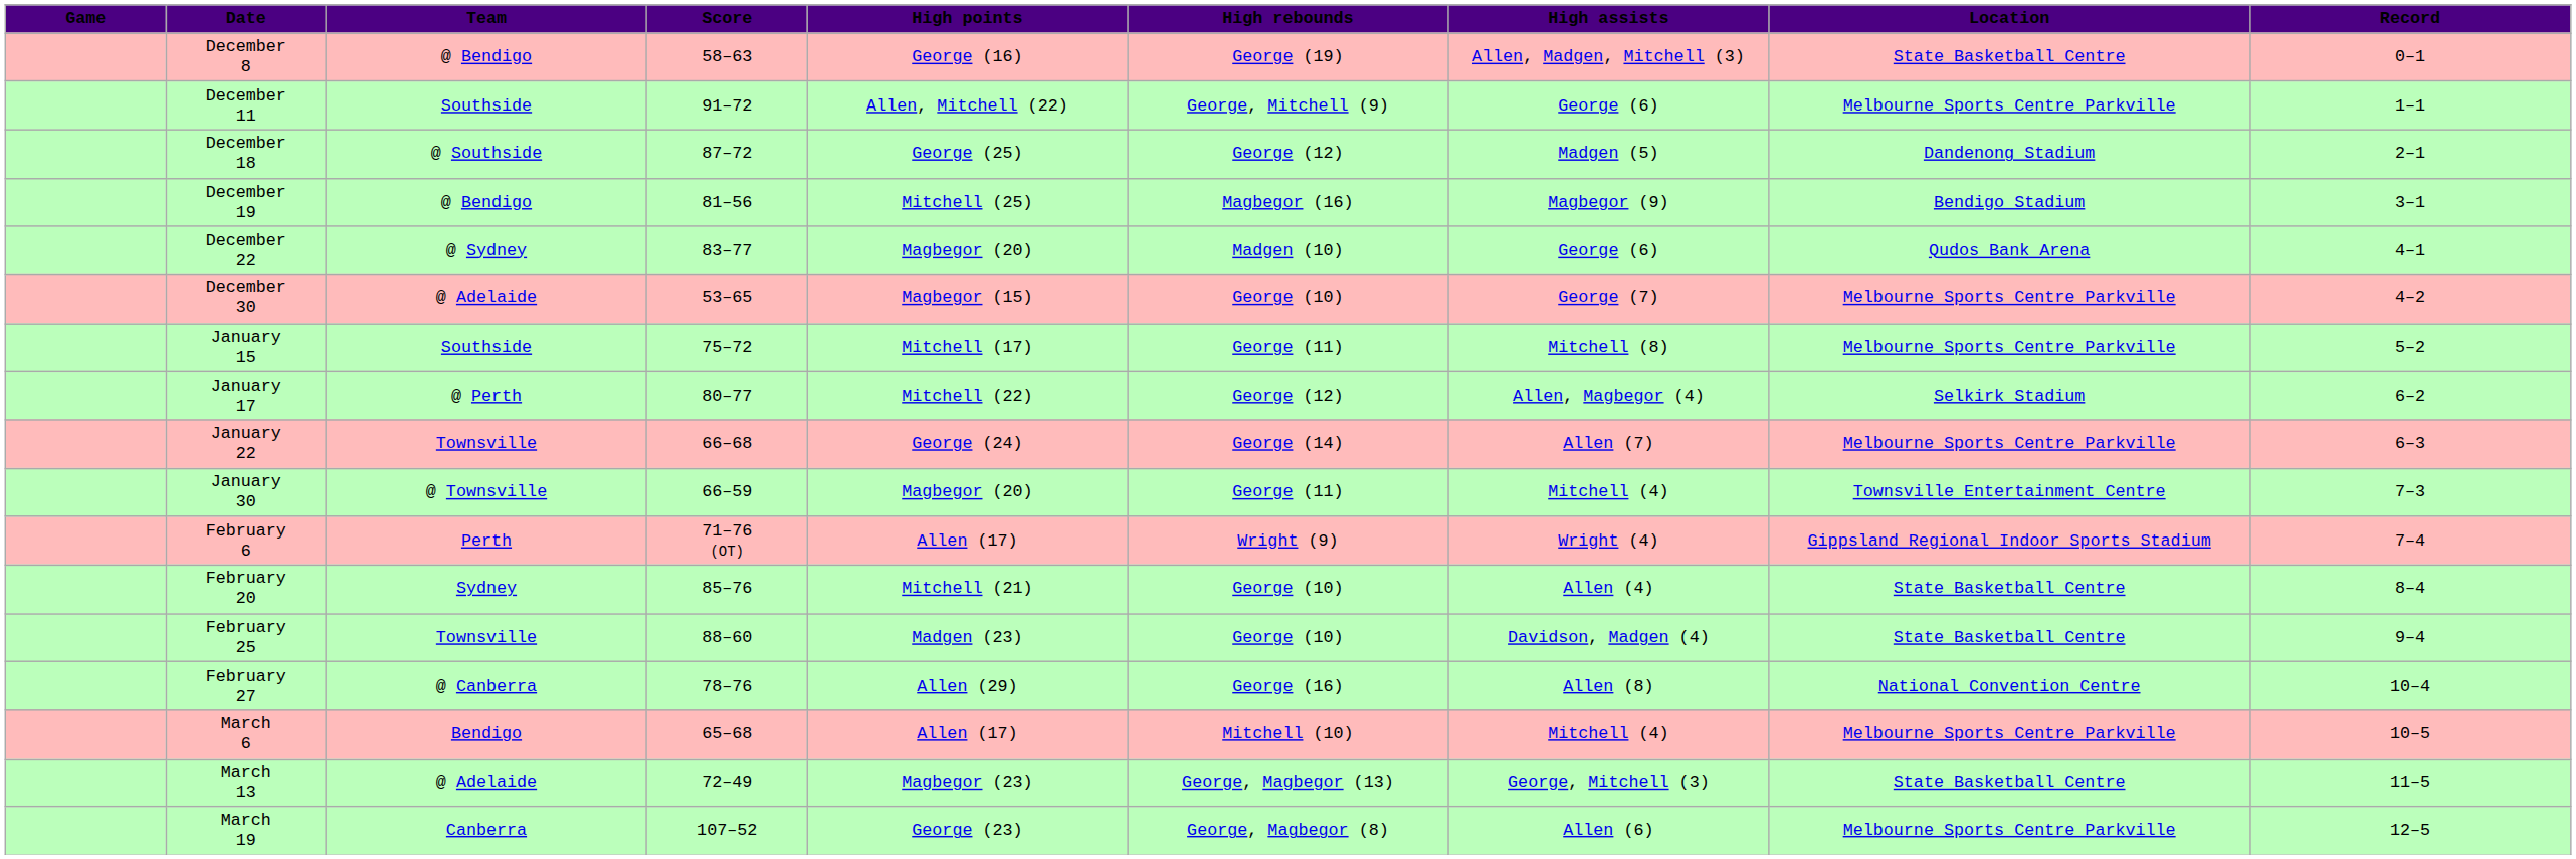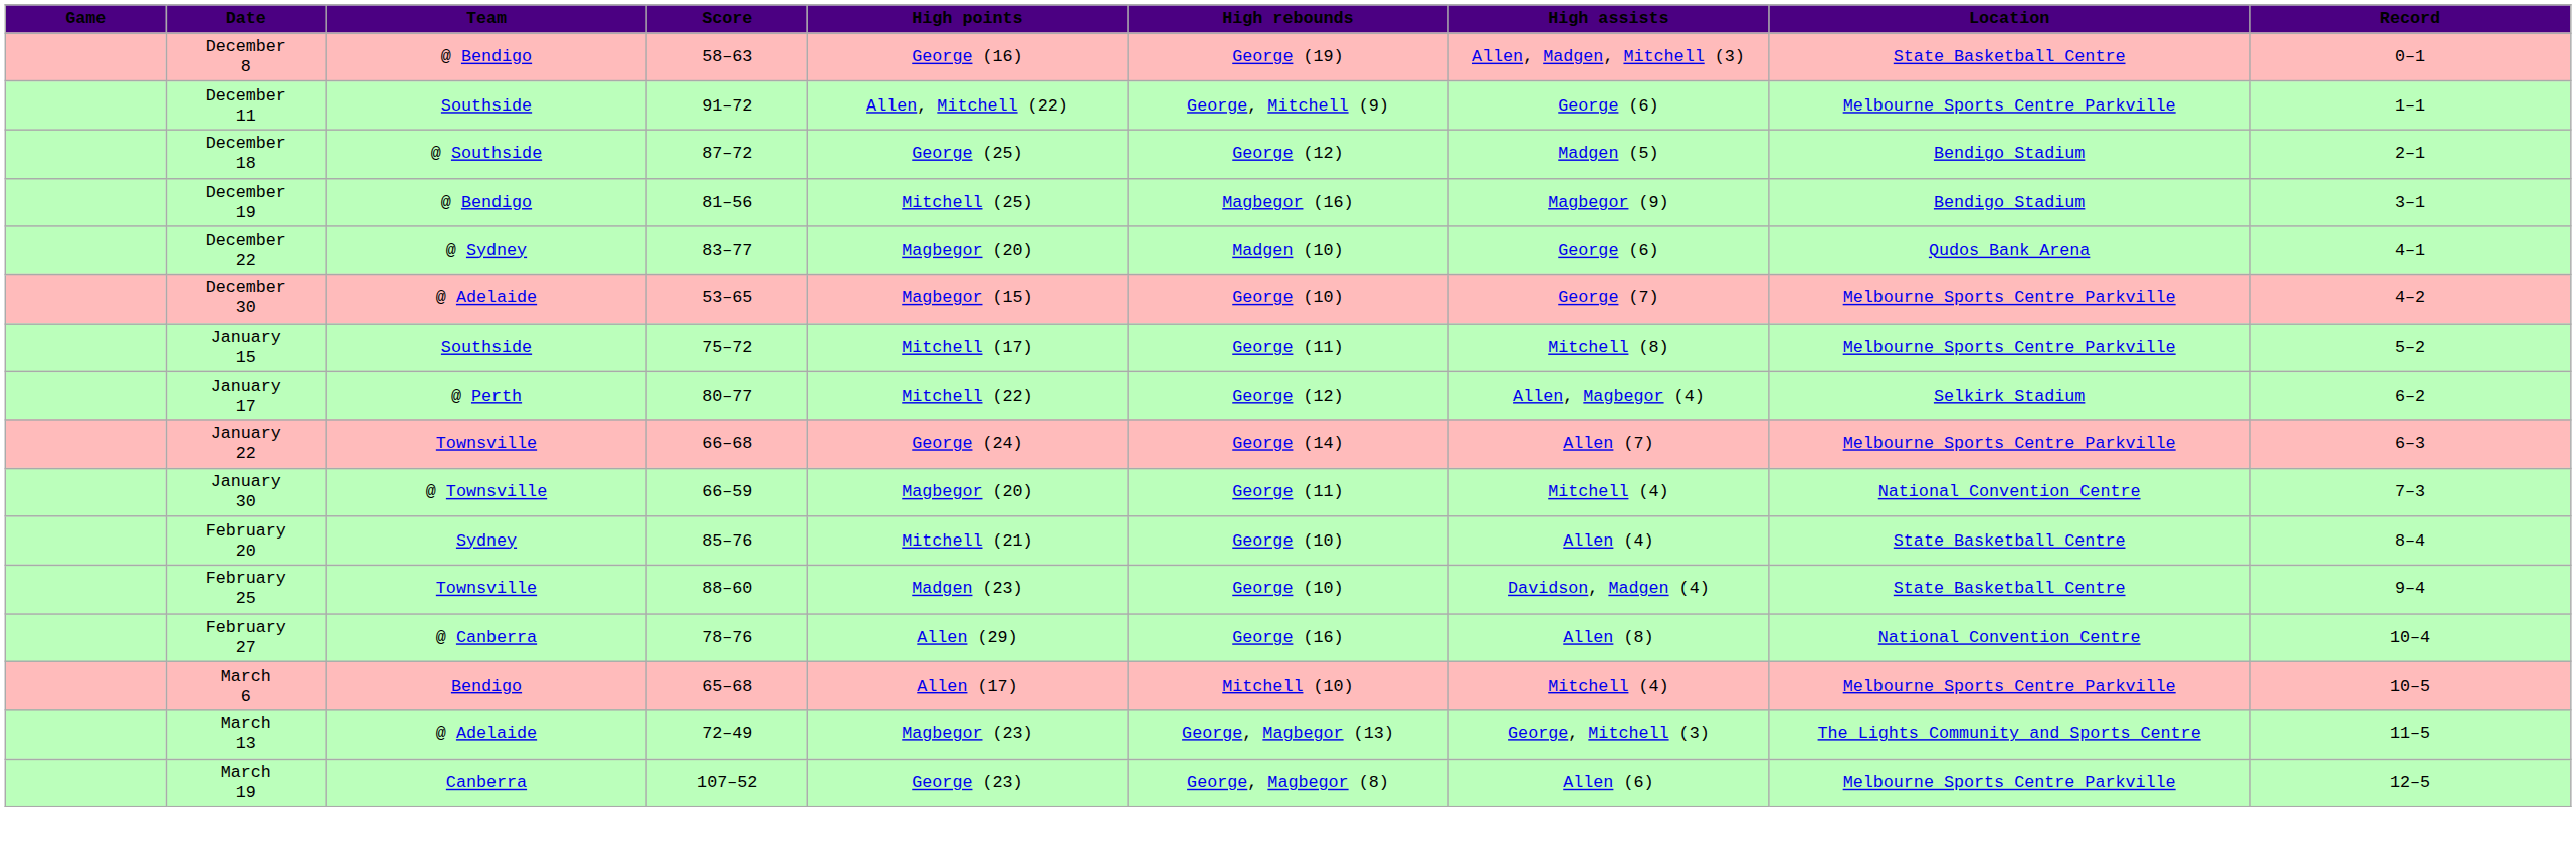 <table class="wikitable" style="font-size:90%; text-align: center; width: 90%; margin:1em auto;">
 <tr>
 <th style="background:indigo; width: 5%;"><span>Game</span></th>
 <th style="background:indigo; width: 5%;"><span>Date</span></th>
 <th style="background:indigo; width: 10%;"><span>Team</span></th>
 <th style="background:indigo; width: 5%;"><span>Score</span></th>
 <th style="background:indigo; width: 10%;"><span>High points</span></th>
 <th style="background:indigo; width: 10%;"><span>High rebounds</span></th>
 <th style="background:indigo; width: 10%;"><span>High assists</span></th>
 <th style="background:indigo; width: 15%;"><span>Location</span></th>
 <th style="background:indigo; width: 10%;"><span>Record</span></th>
 </tr>
 <tr style= "background:#fbb;">
 <td></td>
 <td>December <br> 8</td>
 <td>@ <a href='#'>Bendigo</a></td>
 <td>58–63</td>
 <td><a href='#'>George</a> (16)</td>
 <td><a href='#'>George</a> (19)</td>
 <td><a href='#'>Allen</a>, <a href='#'>Madgen</a>, <a href='#'>Mitchell</a> (3)</td>
 <td><a href='#'>State Basketball Centre</a></td>
 <td>0–1</td>
 </tr>
 <tr style= "background:#bfb;">
 <td></td>
 <td>December <br> 11</td>
 <td><a href='#'>Southside</a></td>
 <td>91–72</td>
 <td><a href='#'>Allen</a>, <a href='#'>Mitchell</a> (22)</td>
 <td><a href='#'>George</a>, <a href='#'>Mitchell</a> (9)</td>
 <td><a href='#'>George</a> (6)</td>
 <td><a href='#'>Melbourne Sports Centre Parkville</a></td>
 <td>1–1</td>
 </tr>
 <tr style= "background:#bfb;">
 <td></td>
 <td>December <br> 18</td>
 <td>@ <a href='#'>Southside</a></td>
 <td>87–72</td>
 <td><a href='#'>George</a> (25)</td>
 <td><a href='#'>George</a> (12)</td>
 <td><a href='#'>Madgen</a> (5)</td>
-<td><a href='#'>Dandenong Stadium</a></td>
+<td><a href='#'>Bendigo Stadium</a></td>
 <td>2–1</td>
 </tr>
 <tr style= "background:#bfb;">
 <td></td>
 <td>December <br> 19</td>
 <td>@ <a href='#'>Bendigo</a></td>
 <td>81–56</td>
 <td><a href='#'>Mitchell</a> (25)</td>
 <td><a href='#'>Magbegor</a> (16)</td>
 <td><a href='#'>Magbegor</a> (9)</td>
 <td><a href='#'>Bendigo Stadium</a></td>
 <td>3–1</td>
 </tr>
 <tr style= "background:#bfb;">
 <td></td>
 <td>December <br> 22</td>
 <td>@ <a href='#'>Sydney</a></td>
 <td>83–77</td>
 <td><a href='#'>Magbegor</a> (20)</td>
 <td><a href='#'>Madgen</a> (10)</td>
 <td><a href='#'>George</a> (6)</td>
 <td><a href='#'>Qudos Bank Arena</a></td>
 <td>4–1</td>
 </tr>
 <tr style= "background:#fbb;">
 <td></td>
 <td>December <br> 30</td>
 <td>@ <a href='#'>Adelaide</a></td>
 <td>53–65</td>
 <td><a href='#'>Magbegor</a> (15)</td>
 <td><a href='#'>George</a> (10)</td>
 <td><a href='#'>George</a> (7)</td>
 <td><a href='#'>Melbourne Sports Centre Parkville</a></td>
 <td>4–2</td>
 </tr>
 <tr style= "background:#bfb;">
 <td></td>
 <td>January <br> 15</td>
 <td><a href='#'>Southside</a></td>
 <td>75–72</td>
 <td><a href='#'>Mitchell</a> (17)</td>
 <td><a href='#'>George</a> (11)</td>
 <td><a href='#'>Mitchell</a> (8)</td>
 <td><a href='#'>Melbourne Sports Centre Parkville</a></td>
 <td>5–2</td>
 </tr>
 <tr style= "background:#bfb;">
 <td></td>
 <td>January <br> 17</td>
 <td>@ <a href='#'>Perth</a></td>
 <td>80–77</td>
 <td><a href='#'>Mitchell</a> (22)</td>
 <td><a href='#'>George</a> (12)</td>
 <td><a href='#'>Allen</a>, <a href='#'>Magbegor</a> (4)</td>
 <td><a href='#'>Selkirk Stadium</a></td>
 <td>6–2</td>
 </tr>
 <tr style= "background:#fbb;">
 <td></td>
 <td>January <br> 22</td>
 <td><a href='#'>Townsville</a></td>
 <td>66–68</td>
 <td><a href='#'>George</a> (24)</td>
 <td><a href='#'>George</a> (14)</td>
 <td><a href='#'>Allen</a> (7)</td>
 <td><a href='#'>Melbourne Sports Centre Parkville</a></td>
 <td>6–3</td>
 </tr>
 <tr style= "background:#bfb;">
 <td></td>
 <td>January <br> 30</td>
 <td>@ <a href='#'>Townsville</a></td>
 <td>66–59</td>
 <td><a href='#'>Magbegor</a> (20)</td>
 <td><a href='#'>George</a> (11)</td>
 <td><a href='#'>Mitchell</a> (4)</td>
-<td><a href='#'>Townsville Entertainment Centre</a></td>
+<td><a href='#'>National Convention Centre</a></td>
 <td>7–3</td>
-</tr>
-<tr style= "background:#fbb;">
-<td></td>
-<td>February <br> 6</td>
-<td><a href='#'>Perth</a></td>
-<td>71–76 <br><small>(OT)</small></td>
-<td><a href='#'>Allen</a> (17)</td>
-<td><a href='#'>Wright</a> (9)</td>
-<td><a href='#'>Wright</a> (4)</td>
-<td><a href='#'>Gippsland Regional Indoor Sports Stadium</a></td>
-<td>7–4</td>
 </tr>
 <tr style= "background:#bfb;">
 <td></td>
 <td>February <br> 20</td>
 <td><a href='#'>Sydney</a></td>
 <td>85–76</td>
 <td><a href='#'>Mitchell</a> (21)</td>
 <td><a href='#'>George</a> (10)</td>
 <td><a href='#'>Allen</a> (4)</td>
 <td><a href='#'>State Basketball Centre</a></td>
 <td>8–4</td>
 </tr>
 <tr style= "background:#bfb;">
 <td></td>
 <td>February <br> 25</td>
 <td><a href='#'>Townsville</a></td>
 <td>88–60</td>
 <td><a href='#'>Madgen</a> (23)</td>
 <td><a href='#'>George</a> (10)</td>
 <td><a href='#'>Davidson</a>, <a href='#'>Madgen</a> (4)</td>
 <td><a href='#'>State Basketball Centre</a></td>
 <td>9–4</td>
 </tr>
 <tr style= "background:#bfb;">
 <td></td>
 <td>February <br> 27</td>
 <td>@ <a href='#'>Canberra</a></td>
 <td>78–76</td>
 <td><a href='#'>Allen</a> (29)</td>
 <td><a href='#'>George</a> (16)</td>
 <td><a href='#'>Allen</a> (8)</td>
 <td><a href='#'>National Convention Centre</a></td>
 <td>10–4</td>
 </tr>
 <tr style= "background:#fbb;">
 <td></td>
 <td>March <br> 6</td>
 <td><a href='#'>Bendigo</a></td>
 <td>65–68</td>
 <td><a href='#'>Allen</a> (17)</td>
 <td><a href='#'>Mitchell</a> (10)</td>
 <td><a href='#'>Mitchell</a> (4)</td>
 <td><a href='#'>Melbourne Sports Centre Parkville</a></td>
 <td>10–5</td>
 </tr>
 <tr style= "background:#bfb;">
 <td></td>
 <td>March <br> 13</td>
 <td>@ <a href='#'>Adelaide</a></td>
 <td>72–49</td>
 <td><a href='#'>Magbegor</a> (23)</td>
 <td><a href='#'>George</a>, <a href='#'>Magbegor</a> (13)</td>
 <td><a href='#'>George</a>, <a href='#'>Mitchell</a> (3)</td>
-<td><a href='#'>State Basketball Centre</a></td>
+<td><a href='#'>The Lights Community and Sports Centre</a></td>
 <td>11–5</td>
 </tr>
 <tr style= "background:#bfb;">
 <td></td>
 <td>March <br> 19</td>
 <td><a href='#'>Canberra</a></td>
 <td>107–52</td>
 <td><a href='#'>George</a> (23)</td>
 <td><a href='#'>George</a>, <a href='#'>Magbegor</a> (8)</td>
 <td><a href='#'>Allen</a> (6)</td>
 <td><a href='#'>Melbourne Sports Centre Parkville</a></td>
 <td>12–5</td>
 </tr>
 </table>
